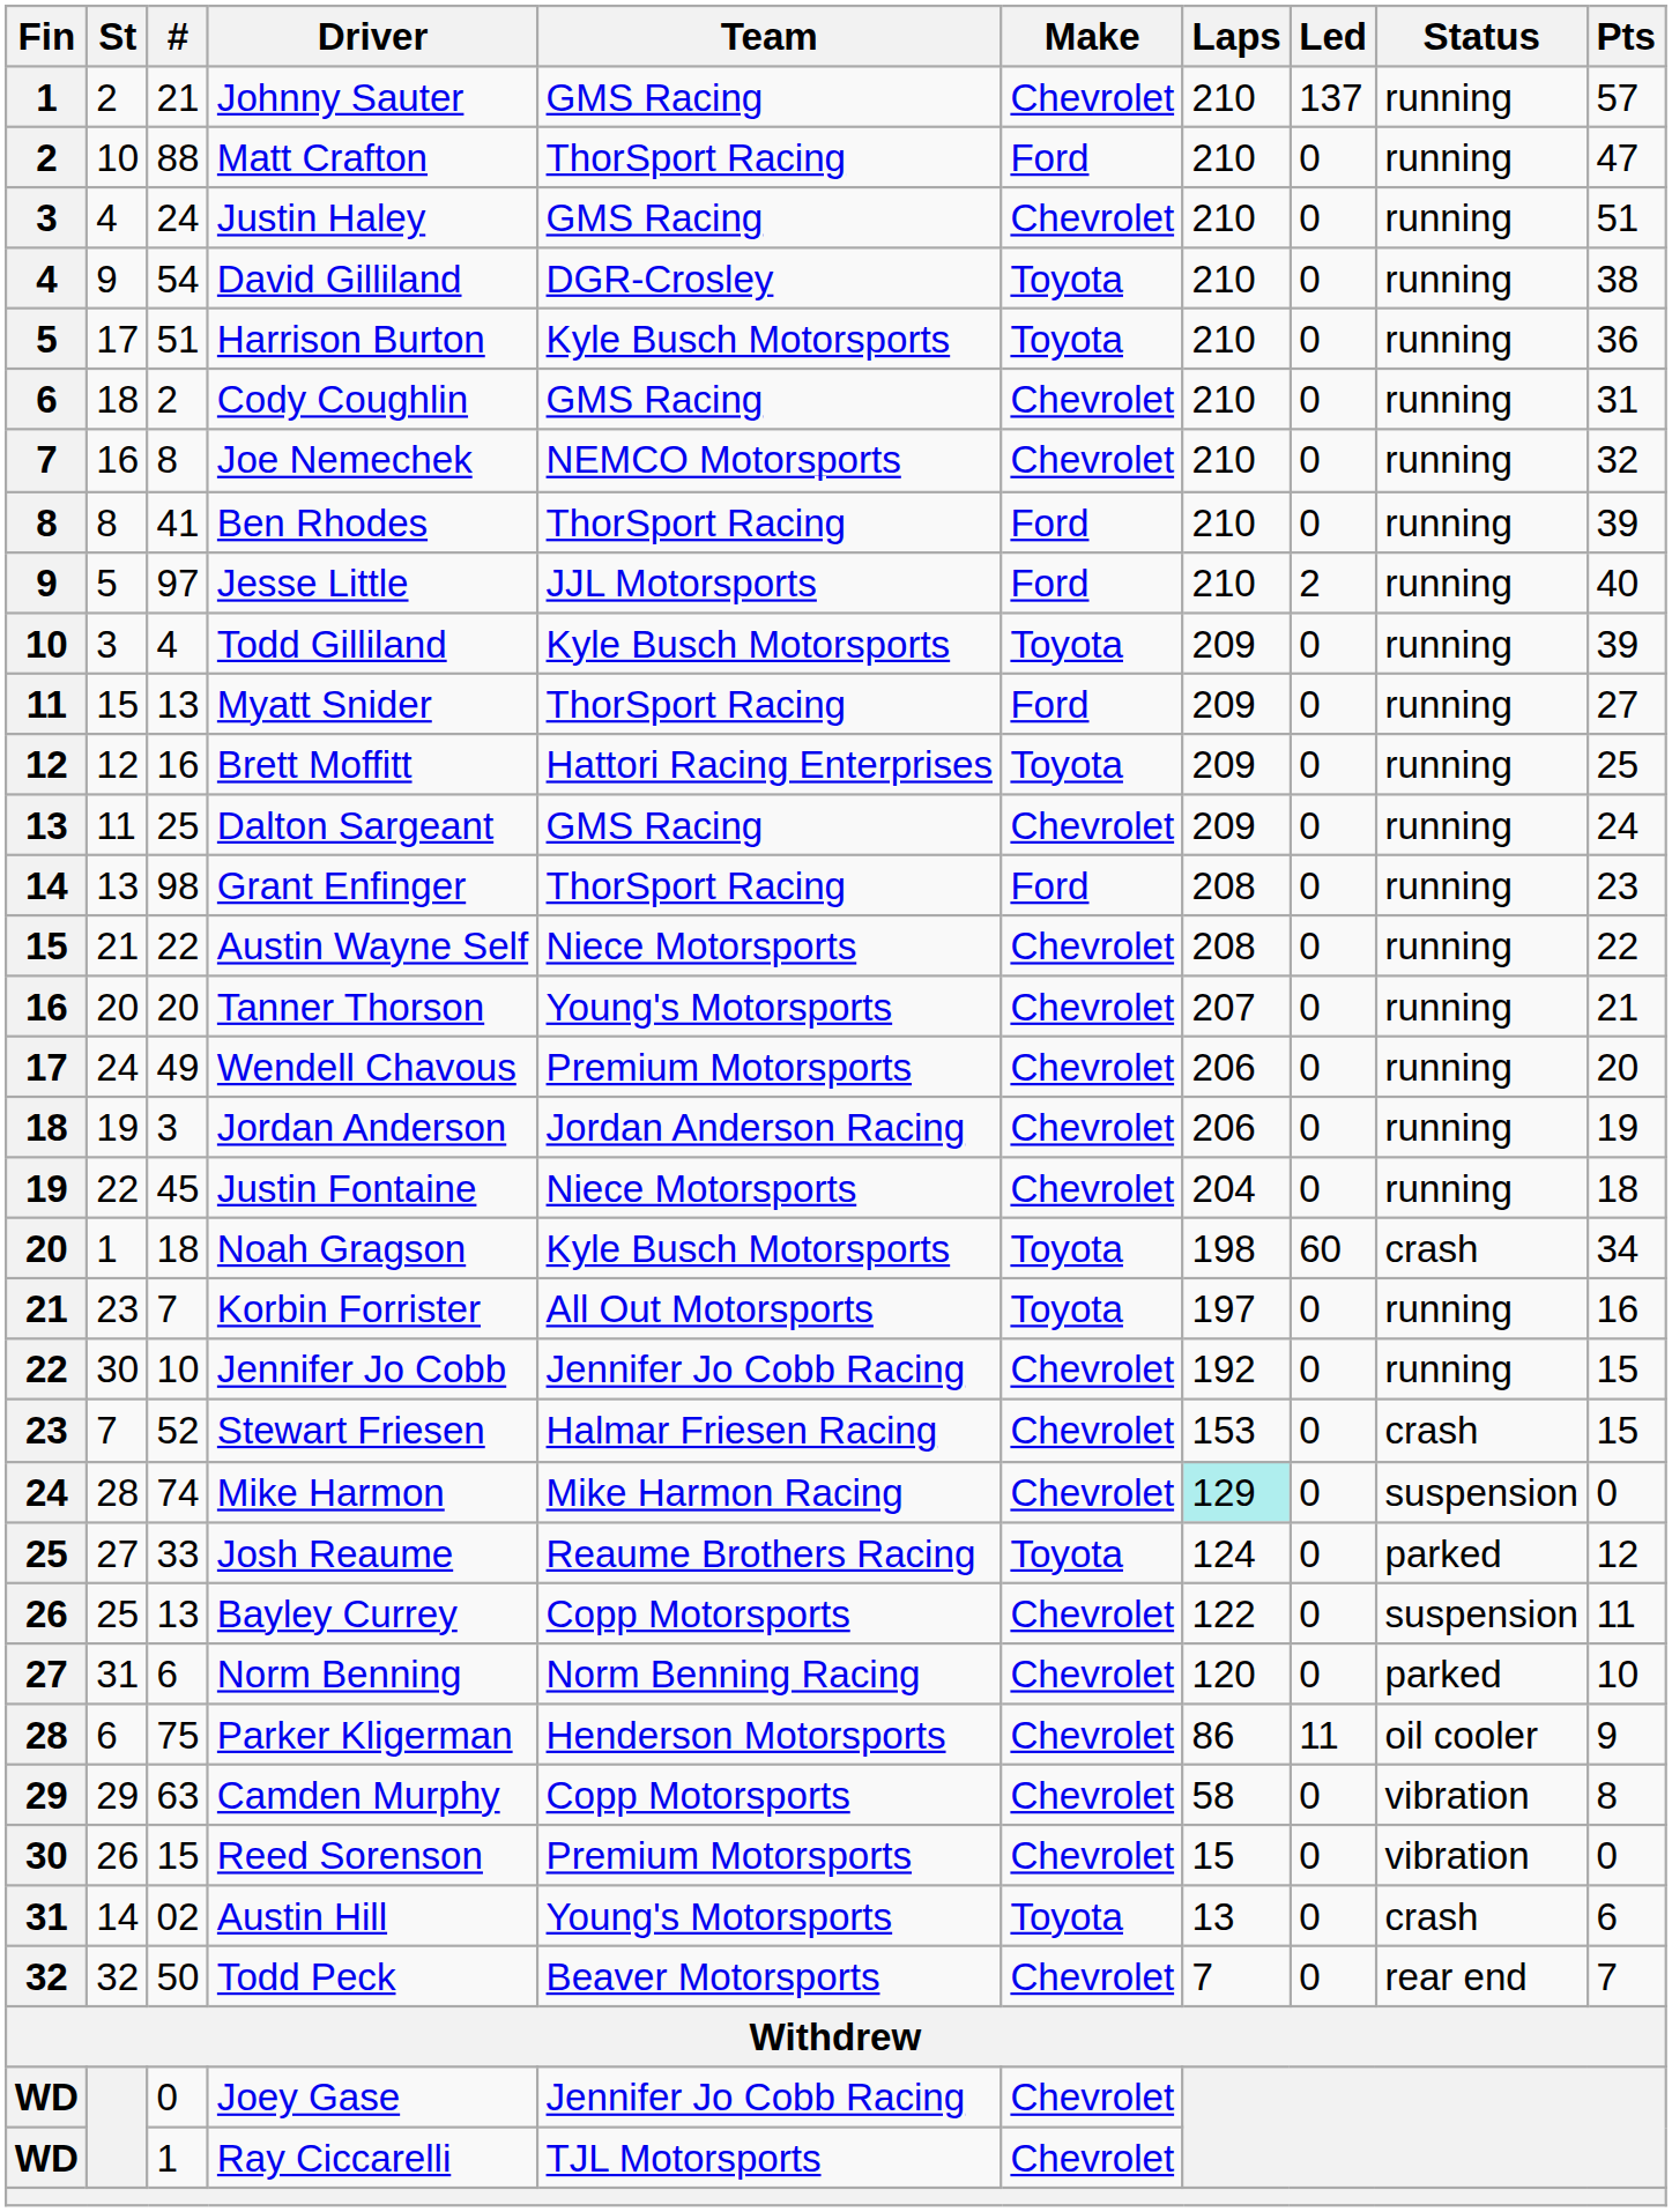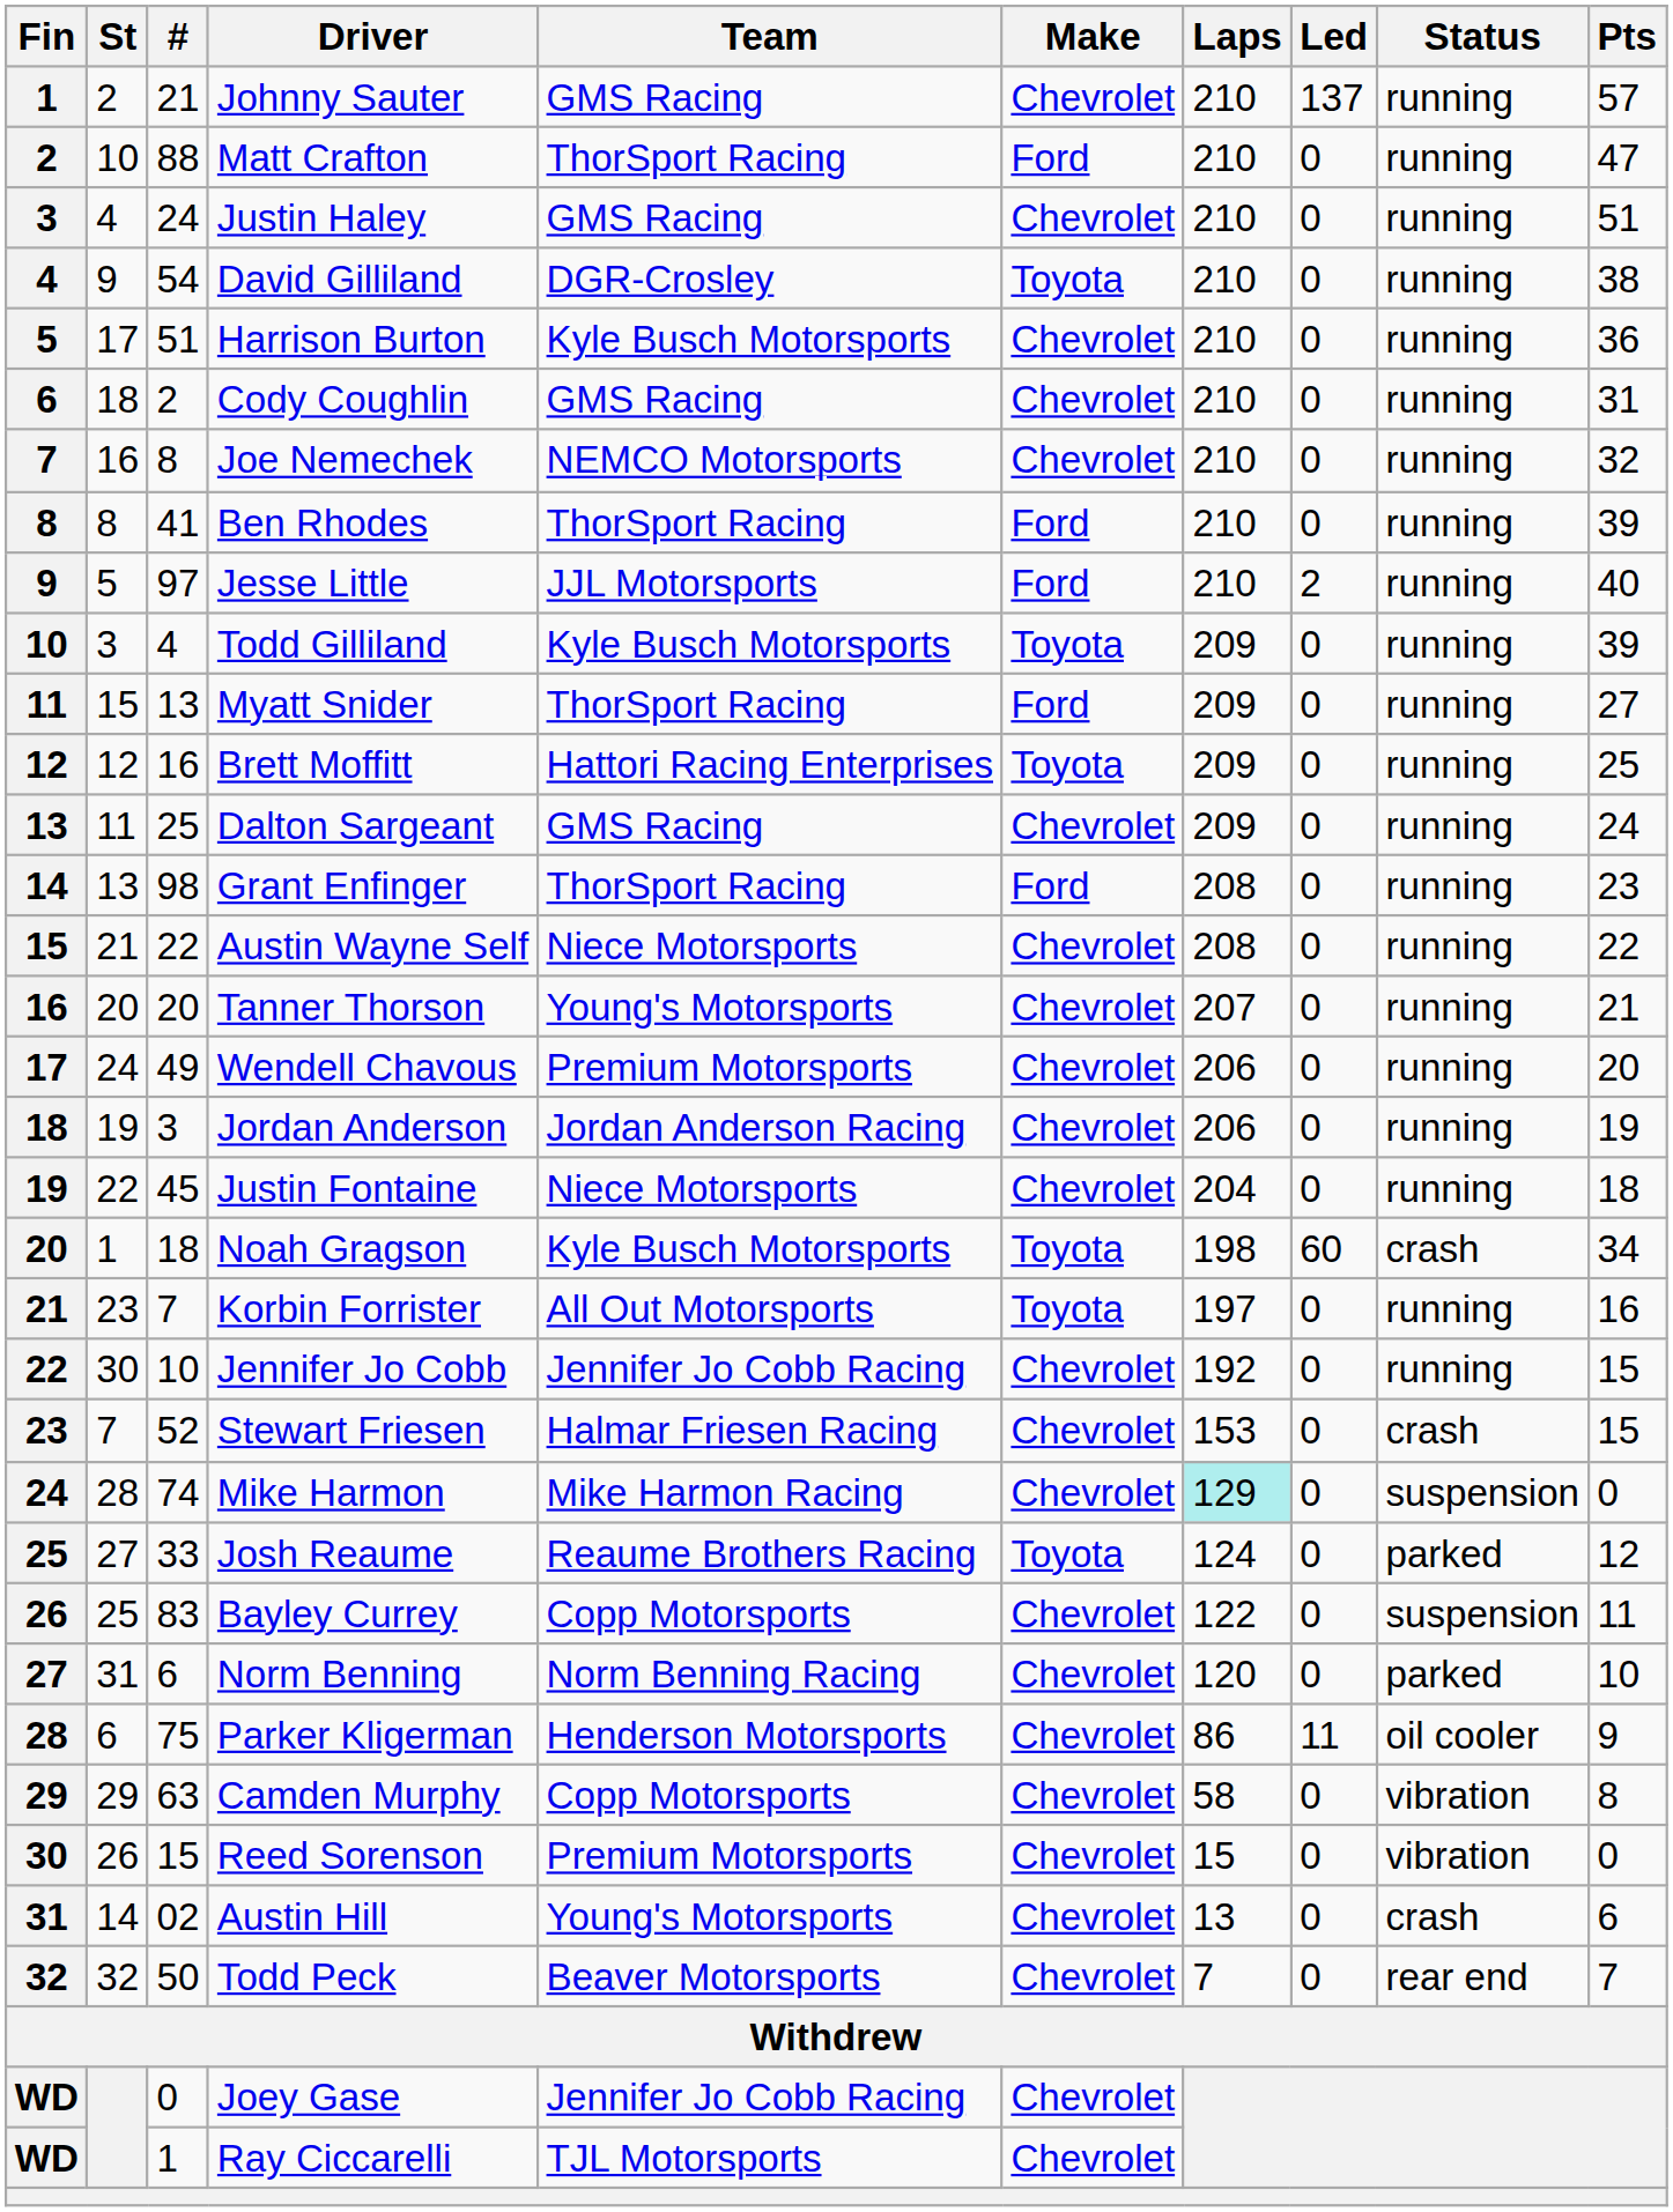 <table class="wikitable" style="font-size:95%">
 <tr>
 <th>Fin</th>
 <th>St</th>
 <th>#</th>
 <th>Driver</th>
 <th>Team</th>
 <th>Make</th>
 <th>Laps</th>
 <th>Led</th>
 <th>Status</th>
 <th>Pts</th>
 </tr>
 <tr>
 <th>1</th>
 <td>2</td>
 <td>21</td>
 <td><a href='#'>Johnny Sauter</a></td>
 <td><a href='#'>GMS Racing</a></td>
 <td><a href='#'>Chevrolet</a></td>
 <td>210</td>
 <td>137</td>
 <td>running</td>
 <td>57</td>
 </tr>
 <tr>
 <th>2</th>
 <td>10</td>
 <td>88</td>
 <td><a href='#'>Matt Crafton</a></td>
 <td><a href='#'>ThorSport Racing</a></td>
 <td><a href='#'>Ford</a></td>
 <td>210</td>
 <td>0</td>
 <td>running</td>
 <td>47</td>
 </tr>
 <tr>
 <th>3</th>
 <td>4</td>
 <td>24</td>
 <td><a href='#'>Justin Haley</a></td>
 <td><a href='#'>GMS Racing</a></td>
 <td><a href='#'>Chevrolet</a></td>
 <td>210</td>
 <td>0</td>
 <td>running</td>
 <td>51</td>
 </tr>
 <tr>
 <th>4</th>
 <td>9</td>
 <td>54</td>
 <td><a href='#'>David Gilliland</a></td>
 <td><a href='#'>DGR-Crosley</a></td>
 <td><a href='#'>Toyota</a></td>
 <td>210</td>
 <td>0</td>
 <td>running</td>
 <td>38</td>
 </tr>
 <tr>
 <th>5</th>
 <td>17</td>
 <td>51</td>
 <td><a href='#'>Harrison Burton</a></td>
 <td><a href='#'>Kyle Busch Motorsports</a></td>
-<td><a href='#'>Toyota</a></td>
+<td><a href='#'>Chevrolet</a></td>
 <td>210</td>
 <td>0</td>
 <td>running</td>
 <td>36</td>
 </tr>
 <tr>
 <th>6</th>
 <td>18</td>
 <td>2</td>
 <td><a href='#'>Cody Coughlin</a></td>
 <td><a href='#'>GMS Racing</a></td>
 <td><a href='#'>Chevrolet</a></td>
 <td>210</td>
 <td>0</td>
 <td>running</td>
 <td>31</td>
 </tr>
 <tr>
 <th>7</th>
 <td>16</td>
 <td>8</td>
 <td><a href='#'>Joe Nemechek</a></td>
 <td><a href='#'>NEMCO Motorsports</a></td>
 <td><a href='#'>Chevrolet</a></td>
 <td>210</td>
 <td>0</td>
 <td>running</td>
 <td>32</td>
 </tr>
 <tr>
 <th>8</th>
 <td>8</td>
 <td>41</td>
 <td><a href='#'>Ben Rhodes</a></td>
 <td><a href='#'>ThorSport Racing</a></td>
 <td><a href='#'>Ford</a></td>
 <td>210</td>
 <td>0</td>
 <td>running</td>
 <td>39</td>
 </tr>
 <tr>
 <th>9</th>
 <td>5</td>
 <td>97</td>
 <td><a href='#'>Jesse Little</a></td>
 <td><a href='#'>JJL Motorsports</a></td>
 <td><a href='#'>Ford</a></td>
 <td>210</td>
 <td>2</td>
 <td>running</td>
 <td>40</td>
 </tr>
 <tr>
 <th>10</th>
 <td>3</td>
 <td>4</td>
 <td><a href='#'>Todd Gilliland</a></td>
 <td><a href='#'>Kyle Busch Motorsports</a></td>
 <td><a href='#'>Toyota</a></td>
 <td>209</td>
 <td>0</td>
 <td>running</td>
 <td>39</td>
 </tr>
 <tr>
 <th>11</th>
 <td>15</td>
 <td>13</td>
 <td><a href='#'>Myatt Snider</a></td>
 <td><a href='#'>ThorSport Racing</a></td>
 <td><a href='#'>Ford</a></td>
 <td>209</td>
 <td>0</td>
 <td>running</td>
 <td>27</td>
 </tr>
 <tr>
 <th>12</th>
 <td>12</td>
 <td>16</td>
 <td><a href='#'>Brett Moffitt</a></td>
 <td><a href='#'>Hattori Racing Enterprises</a></td>
 <td><a href='#'>Toyota</a></td>
 <td>209</td>
 <td>0</td>
 <td>running</td>
 <td>25</td>
 </tr>
 <tr>
 <th>13</th>
 <td>11</td>
 <td>25</td>
 <td><a href='#'>Dalton Sargeant</a></td>
 <td><a href='#'>GMS Racing</a></td>
 <td><a href='#'>Chevrolet</a></td>
 <td>209</td>
 <td>0</td>
 <td>running</td>
 <td>24</td>
 </tr>
 <tr>
 <th>14</th>
 <td>13</td>
 <td>98</td>
 <td><a href='#'>Grant Enfinger</a></td>
 <td><a href='#'>ThorSport Racing</a></td>
 <td><a href='#'>Ford</a></td>
 <td>208</td>
 <td>0</td>
 <td>running</td>
 <td>23</td>
 </tr>
 <tr>
 <th>15</th>
 <td>21</td>
 <td>22</td>
 <td><a href='#'>Austin Wayne Self</a></td>
 <td><a href='#'>Niece Motorsports</a></td>
 <td><a href='#'>Chevrolet</a></td>
 <td>208</td>
 <td>0</td>
 <td>running</td>
 <td>22</td>
 </tr>
 <tr>
 <th>16</th>
 <td>20</td>
 <td>20</td>
 <td><a href='#'>Tanner Thorson</a></td>
 <td><a href='#'>Young's Motorsports</a></td>
 <td><a href='#'>Chevrolet</a></td>
 <td>207</td>
 <td>0</td>
 <td>running</td>
 <td>21</td>
 </tr>
 <tr>
 <th>17</th>
 <td>24</td>
 <td>49</td>
 <td><a href='#'>Wendell Chavous</a></td>
 <td><a href='#'>Premium Motorsports</a></td>
 <td><a href='#'>Chevrolet</a></td>
 <td>206</td>
 <td>0</td>
 <td>running</td>
 <td>20</td>
 </tr>
 <tr>
 <th>18</th>
 <td>19</td>
 <td>3</td>
 <td><a href='#'>Jordan Anderson</a></td>
 <td><a href='#'>Jordan Anderson Racing</a></td>
 <td><a href='#'>Chevrolet</a></td>
 <td>206</td>
 <td>0</td>
 <td>running</td>
 <td>19</td>
 </tr>
 <tr>
 <th>19</th>
 <td>22</td>
 <td>45</td>
 <td><a href='#'>Justin Fontaine</a></td>
 <td><a href='#'>Niece Motorsports</a></td>
 <td><a href='#'>Chevrolet</a></td>
 <td>204</td>
 <td>0</td>
 <td>running</td>
 <td>18</td>
 </tr>
 <tr>
 <th>20</th>
 <td>1</td>
 <td>18</td>
 <td><a href='#'>Noah Gragson</a></td>
 <td><a href='#'>Kyle Busch Motorsports</a></td>
 <td><a href='#'>Toyota</a></td>
 <td>198</td>
 <td>60</td>
 <td>crash</td>
 <td>34</td>
 </tr>
 <tr>
 <th>21</th>
 <td>23</td>
 <td>7</td>
 <td><a href='#'>Korbin Forrister</a></td>
 <td><a href='#'>All Out Motorsports</a></td>
 <td><a href='#'>Toyota</a></td>
 <td>197</td>
 <td>0</td>
 <td>running</td>
 <td>16</td>
 </tr>
 <tr>
 <th>22</th>
 <td>30</td>
 <td>10</td>
 <td><a href='#'>Jennifer Jo Cobb</a></td>
 <td><a href='#'>Jennifer Jo Cobb Racing</a></td>
 <td><a href='#'>Chevrolet</a></td>
 <td>192</td>
 <td>0</td>
 <td>running</td>
 <td>15</td>
 </tr>
 <tr>
 <th>23</th>
 <td>7</td>
 <td>52</td>
 <td><a href='#'>Stewart Friesen</a></td>
 <td><a href='#'>Halmar Friesen Racing</a></td>
 <td><a href='#'>Chevrolet</a></td>
 <td>153</td>
 <td>0</td>
 <td>crash</td>
 <td>15</td>
 </tr>
 <tr>
 <th>24</th>
 <td>28</td>
 <td>74</td>
 <td><a href='#'>Mike Harmon</a></td>
 <td><a href='#'>Mike Harmon Racing</a></td>
 <td><a href='#'>Chevrolet</a></td>
 <td style="background: paleturquoise;">129</td>
 <td>0</td>
 <td>suspension</td>
 <td>0</td>
 </tr>
 <tr>
 <th>25</th>
 <td>27</td>
 <td>33</td>
 <td><a href='#'>Josh Reaume</a></td>
 <td><a href='#'>Reaume Brothers Racing</a></td>
 <td><a href='#'>Toyota</a></td>
 <td>124</td>
 <td>0</td>
 <td>parked</td>
 <td>12</td>
 </tr>
 <tr>
 <th>26</th>
 <td>25</td>
-<td>13</td>
+<td>83</td>
 <td><a href='#'>Bayley Currey</a></td>
 <td><a href='#'>Copp Motorsports</a></td>
 <td><a href='#'>Chevrolet</a></td>
 <td>122</td>
 <td>0</td>
 <td>suspension</td>
 <td>11</td>
 </tr>
 <tr>
 <th>27</th>
 <td>31</td>
 <td>6</td>
 <td><a href='#'>Norm Benning</a></td>
 <td><a href='#'>Norm Benning Racing</a></td>
 <td><a href='#'>Chevrolet</a></td>
 <td>120</td>
 <td>0</td>
 <td>parked</td>
 <td>10</td>
 </tr>
 <tr>
 <th>28</th>
 <td>6</td>
 <td>75</td>
 <td><a href='#'>Parker Kligerman</a></td>
 <td><a href='#'>Henderson Motorsports</a></td>
 <td><a href='#'>Chevrolet</a></td>
 <td>86</td>
 <td>11</td>
 <td>oil cooler</td>
 <td>9</td>
 </tr>
 <tr>
 <th>29</th>
 <td>29</td>
 <td>63</td>
 <td><a href='#'>Camden Murphy</a></td>
 <td><a href='#'>Copp Motorsports</a></td>
 <td><a href='#'>Chevrolet</a></td>
 <td>58</td>
 <td>0</td>
 <td>vibration</td>
 <td>8</td>
 </tr>
 <tr>
 <th>30</th>
 <td>26</td>
 <td>15</td>
 <td><a href='#'>Reed Sorenson</a></td>
 <td><a href='#'>Premium Motorsports</a></td>
 <td><a href='#'>Chevrolet</a></td>
 <td>15</td>
 <td>0</td>
 <td>vibration</td>
 <td>0</td>
 </tr>
 <tr>
 <th>31</th>
 <td>14</td>
 <td>02</td>
 <td><a href='#'>Austin Hill</a></td>
 <td><a href='#'>Young's Motorsports</a></td>
-<td><a href='#'>Toyota</a></td>
+<td><a href='#'>Chevrolet</a></td>
 <td>13</td>
 <td>0</td>
 <td>crash</td>
 <td>6</td>
 </tr>
 <tr>
 <th>32</th>
 <td>32</td>
 <td>50</td>
 <td><a href='#'>Todd Peck</a></td>
 <td><a href='#'>Beaver Motorsports</a></td>
 <td><a href='#'>Chevrolet</a></td>
 <td>7</td>
 <td>0</td>
 <td>rear end</td>
 <td>7</td>
 </tr>
 <tr>
 <th colspan="10">Withdrew</th>
 </tr>
 <tr>
 <th>WD</th>
 <th rowspan="2"></th>
 <td>0</td>
 <td><a href='#'>Joey Gase</a></td>
 <td><a href='#'>Jennifer Jo Cobb Racing</a></td>
 <td><a href='#'>Chevrolet</a></td>
 <th colspan="4" rowspan="2"></th>
 </tr>
 <tr>
 <th>WD</th>
 <td>1</td>
 <td><a href='#'>Ray Ciccarelli</a></td>
 <td><a href='#'>TJL Motorsports</a></td>
 <td><a href='#'>Chevrolet</a></td>
 </tr>
 <tr>
 <th colspan="10"></th>
 </tr>
 </table>
